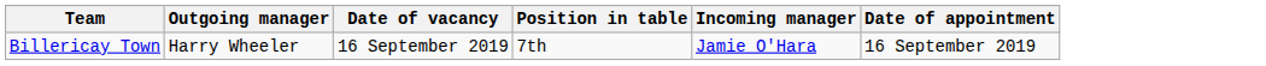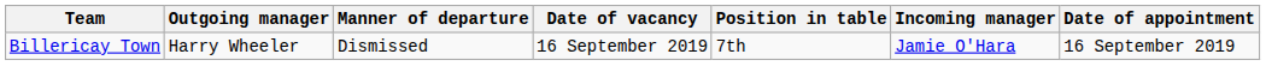 <table class="wikitable">
 <tr>
 <th>Team</th>
 <th width-150>Outgoing manager</th>
+<th>Manner of departure</th>
 <th>Date of vacancy</th>
 <th>Position in table</th>
 <th>Incoming manager</th>
 <th>Date of appointment</th>
 </tr>
 <tr>
 <td><a href='#'>Billericay Town</a></td>
 <td>Harry Wheeler</td>
+<td>Dismissed</td>
 <td>16 September 2019</td>
 <td>7th</td>
 <td><a href='#'>Jamie O'Hara</a></td>
 <td>16 September 2019</td>
 </tr>
 </table>
